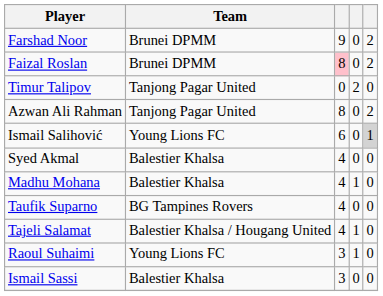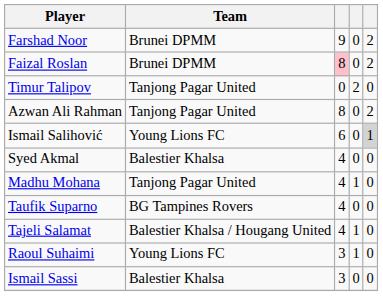 <table class="wikitable plainrowheaders sortable" style="font-size:80%">
 <tr>
 <th>Player</th>
 <th>Team</th>
 <th></th>
 <th></th>
 <th></th>
 </tr>
 <tr>
 <td> <a href='#'>Farshad Noor</a></td>
 <td>Brunei DPMM</td>
 <td align="center" rowspan="1">9</td>
 <td align="center" rowspan="1">0</td>
 <td align="center" rowspan="1">2</td>
 </tr>
 <tr>
 <td> <a href='#'>Faizal Roslan</a></td>
 <td>Brunei DPMM</td>
 <td align="center" rowspan="1" style="background: pink;">8</td>
 <td align="center" rowspan="1">0</td>
 <td align="center" rowspan="1">2</td>
 </tr>
 <tr>
 <td> <a href='#'>Timur Talipov</a></td>
 <td>Tanjong Pagar United</td>
 <td align="center" rowspan="1">0</td>
 <td align="center" rowspan="1">2</td>
 <td align="center" rowspan="1">0</td>
 </tr>
 <tr>
 <td> Azwan Ali Rahman</td>
 <td>Tanjong Pagar United</td>
 <td align="center" rowspan="1">8</td>
 <td align="center" rowspan="1">0</td>
 <td align="center" rowspan="1">2</td>
 </tr>
 <tr>
 <td> Ismail Salihović</td>
 <td>Young Lions FC</td>
 <td align="center" rowspan="1">6</td>
 <td align="center" rowspan="1">0</td>
 <td align="center" rowspan="1" style="background: lightgrey;">1</td>
 </tr>
 <tr>
 <td> Syed Akmal</td>
 <td>Balestier Khalsa</td>
 <td align="center" rowspan="1">4</td>
 <td align="center" rowspan="1">0</td>
 <td align="center" rowspan="1">0</td>
 </tr>
 <tr>
 <td> <a href='#'>Madhu Mohana</a></td>
-<td>Balestier Khalsa</td>
+<td>Tanjong Pagar United</td>
 <td align="center" rowspan="1">4</td>
 <td align="center" rowspan="1">1</td>
 <td align="center" rowspan="1">0</td>
 </tr>
 <tr>
 <td> <a href='#'>Taufik Suparno</a></td>
 <td>BG Tampines Rovers</td>
 <td align="center" rowspan="1">4</td>
 <td align="center" rowspan="1">0</td>
 <td align="center" rowspan="1">0</td>
 </tr>
 <tr>
 <td> <a href='#'>Tajeli Salamat</a></td>
 <td>Balestier Khalsa / Hougang United</td>
 <td align="center" rowspan="1">4</td>
 <td align="center" rowspan="1">1</td>
 <td align="center" rowspan="1">0</td>
 </tr>
 <tr>
 <td> <a href='#'>Raoul Suhaimi</a></td>
 <td>Young Lions FC</td>
 <td align="center" rowspan="1">3</td>
 <td align="center" rowspan="1">1</td>
 <td align="center" rowspan="1">0</td>
 </tr>
 <tr>
 <td> <a href='#'>Ismail Sassi</a></td>
 <td>Balestier Khalsa</td>
 <td align="center" rowspan="1">3</td>
 <td align="center" rowspan="1">0</td>
 <td align="center" rowspan="1">0</td>
 </tr>
 <tr>
 </tr>
 </table>
